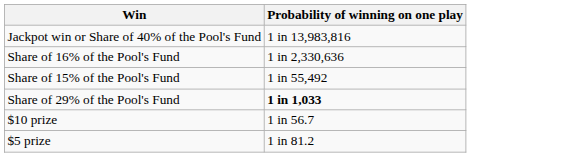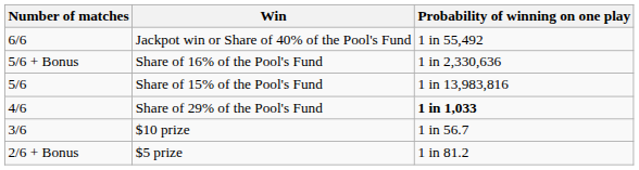 <table class="wikitable">
 <tr>
+<th>Number of matches</th>
 <th>Win</th>
 <th>Probability of winning on one play</th>
 </tr>
 <tr>
+<td>6/6</td>
 <td>Jackpot win or Share of 40% of the Pool's Fund</td>
-<td>1 in 13,983,816</td>
+<td>1 in 55,492</td>
 </tr>
 <tr>
+<td>5/6 + Bonus</td>
 <td>Share of 16% of the Pool's Fund</td>
 <td>1 in 2,330,636</td>
 </tr>
 <tr>
+<td>5/6</td>
 <td>Share of 15% of the Pool's Fund</td>
-<td>1 in 55,492</td>
+<td>1 in 13,983,816</td>
 </tr>
 <tr>
+<td>4/6</td>
 <td>Share of 29% of the Pool's Fund</td>
 <td><strong>1 in 1,033</strong></td>
 </tr>
 <tr>
+<td>3/6</td>
 <td>$10 prize</td>
 <td>1 in 56.7</td>
 </tr>
 <tr>
+<td>2/6 + Bonus</td>
 <td>$5 prize</td>
 <td>1 in 81.2</td>
 </tr>
 </table>
